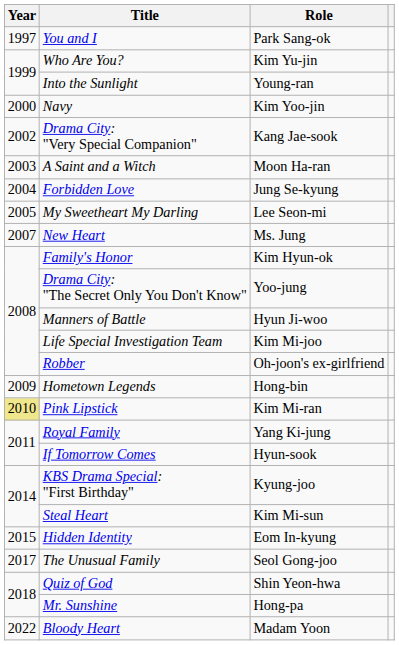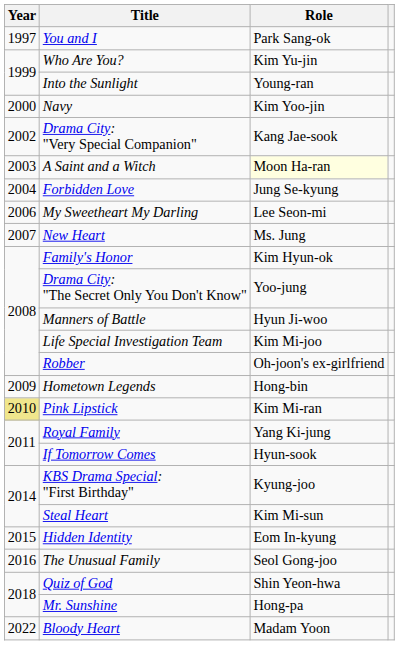 <table class="wikitable">
 <tr>
 <th>Year</th>
 <th>Title</th>
 <th>Role</th>
 <th></th>
 </tr>
 <tr>
 <td>1997</td>
 <td><em><a href='#'>You and I</a></em></td>
 <td>Park Sang-ok</td>
 <td></td>
 </tr>
 <tr>
 <td rowspan="2">1999</td>
 <td><em>Who Are You?</em></td>
 <td>Kim Yu-jin</td>
 <td></td>
 </tr>
 <tr>
 <td><em>Into the Sunlight</em></td>
 <td>Young-ran</td>
 <td></td>
 </tr>
 <tr>
 <td>2000</td>
 <td><em>Navy</em></td>
 <td>Kim Yoo-jin</td>
 <td></td>
 </tr>
 <tr>
 <td>2002</td>
 <td><em><a href='#'>Drama City</a>:</em><br>"Very Special Companion"</td>
 <td>Kang Jae-sook</td>
 <td></td>
 </tr>
 <tr>
 <td>2003</td>
 <td><em>A Saint and a Witch</em></td>
-<td>Moon Ha-ran</td>
+<td style="background: lightyellow;">Moon Ha-ran</td>
 <td></td>
 </tr>
 <tr>
 <td>2004</td>
 <td><em><a href='#'>Forbidden Love</a></em></td>
 <td>Jung Se-kyung</td>
 <td></td>
 </tr>
 <tr>
-<td>2005</td>
+<td>2006</td>
 <td><em>My Sweetheart My Darling</em></td>
 <td>Lee Seon-mi</td>
 <td></td>
 </tr>
 <tr>
 <td>2007</td>
 <td><em><a href='#'>New Heart</a></em></td>
 <td>Ms. Jung</td>
 <td></td>
 </tr>
 <tr>
 <td rowspan="5">2008</td>
 <td><em><a href='#'>Family's Honor</a></em></td>
 <td>Kim Hyun-ok</td>
 <td></td>
 </tr>
 <tr>
 <td><em><a href='#'>Drama City</a>:</em><br>"The Secret Only You Don't Know"</td>
 <td>Yoo-jung</td>
 <td></td>
 </tr>
 <tr>
 <td><em>Manners of Battle</em></td>
 <td>Hyun Ji-woo</td>
 <td></td>
 </tr>
 <tr>
 <td><em>Life Special Investigation Team</em></td>
 <td>Kim Mi-joo</td>
 <td></td>
 </tr>
 <tr>
 <td><em><a href='#'>Robber</a></em></td>
 <td>Oh-joon's ex-girlfriend</td>
 <td></td>
 </tr>
 <tr>
 <td>2009</td>
 <td><em>Hometown Legends</em></td>
 <td>Hong-bin</td>
 <td></td>
 </tr>
 <tr>
 <td style="background: khaki;">2010</td>
 <td><em><a href='#'>Pink Lipstick</a></em></td>
 <td>Kim Mi-ran</td>
 <td></td>
 </tr>
 <tr>
 <td rowspan="2">2011</td>
 <td><em><a href='#'>Royal Family</a></em></td>
 <td>Yang Ki-jung</td>
 <td></td>
 </tr>
 <tr>
 <td><em><a href='#'>If Tomorrow Comes</a></em></td>
 <td>Hyun-sook</td>
 <td></td>
 </tr>
 <tr>
 <td rowspan="2">2014</td>
 <td><em><a href='#'>KBS Drama Special</a>:</em><br>"First Birthday"</td>
 <td>Kyung-joo</td>
 <td></td>
 </tr>
 <tr>
 <td><em><a href='#'>Steal Heart</a></em></td>
 <td>Kim Mi-sun</td>
 <td></td>
 </tr>
 <tr>
 <td>2015</td>
 <td><em><a href='#'>Hidden Identity</a></em></td>
 <td>Eom In-kyung</td>
 <td></td>
 </tr>
 <tr>
-<td>2017</td>
+<td>2016</td>
 <td><em>The Unusual Family</em></td>
 <td>Seol Gong-joo</td>
 <td></td>
 </tr>
 <tr>
 <td rowspan="2">2018</td>
 <td><em><a href='#'>Quiz of God</a></em></td>
 <td>Shin Yeon-hwa</td>
 <td></td>
 </tr>
 <tr>
 <td><em><a href='#'>Mr. Sunshine</a></em></td>
 <td>Hong-pa</td>
 <td></td>
 </tr>
 <tr>
 <td>2022</td>
 <td><em><a href='#'>Bloody Heart</a></em></td>
 <td>Madam Yoon</td>
 <td></td>
 </tr>
 </table>
